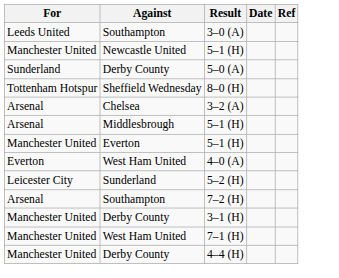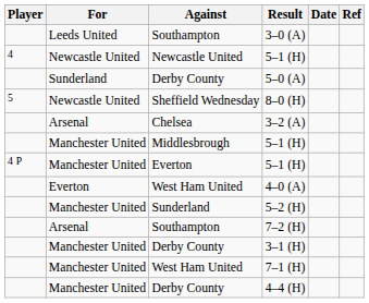 <table class="wikitable">
 <tr>
+<th>Player</th>
 <th>For</th>
 <th>Against</th>
 <th style="text-align:center">Result</th>
 <th>Date</th>
 <th>Ref</th>
 </tr>
 <tr>
+<td> </td>
 <td>Leeds United</td>
 <td>Southampton</td>
 <td>3–0 (A)</td>
 <td></td>
 <td></td>
 </tr>
 <tr>
-<td>Manchester United</td>
+<td> <sup>4</sup></td>
+<td>Newcastle United</td>
 <td>Newcastle United</td>
 <td>5–1 (H)</td>
 <td></td>
 <td></td>
 </tr>
 <tr>
+<td> </td>
 <td>Sunderland</td>
 <td>Derby County</td>
 <td>5–0 (A)</td>
 <td></td>
 <td></td>
 </tr>
 <tr>
-<td>Tottenham Hotspur</td>
+<td> <sup>5</sup></td>
+<td>Newcastle United</td>
 <td>Sheffield Wednesday</td>
 <td>8–0 (H)</td>
 <td></td>
 <td></td>
 </tr>
 <tr>
+<td> </td>
 <td>Arsenal</td>
 <td>Chelsea</td>
 <td>3–2 (A)</td>
 <td></td>
 <td></td>
 </tr>
 <tr>
-<td>Arsenal</td>
+<td> </td>
+<td>Manchester United</td>
 <td>Middlesbrough</td>
 <td>5–1 (H)</td>
 <td></td>
 <td></td>
 </tr>
 <tr>
+<td> <sup>4</sup> <sup>P</sup></td>
 <td>Manchester United</td>
 <td>Everton</td>
 <td>5–1 (H)</td>
 <td></td>
 <td></td>
 </tr>
 <tr>
+<td> </td>
 <td>Everton</td>
 <td>West Ham United</td>
 <td>4–0 (A)</td>
 <td></td>
 <td></td>
 </tr>
 <tr>
-<td>Leicester City</td>
+<td> </td>
+<td>Manchester United</td>
 <td>Sunderland</td>
 <td>5–2 (H)</td>
 <td></td>
 <td></td>
 </tr>
 <tr>
+<td> </td>
 <td>Arsenal</td>
 <td>Southampton</td>
 <td>7–2 (H)</td>
 <td></td>
 <td></td>
 </tr>
 <tr>
+<td> </td>
 <td>Manchester United</td>
 <td>Derby County</td>
 <td>3–1 (H)</td>
 <td></td>
 <td></td>
 </tr>
 <tr>
+<td> </td>
 <td>Manchester United</td>
 <td>West Ham United</td>
 <td>7–1 (H)</td>
 <td></td>
 <td></td>
 </tr>
 <tr>
+<td> </td>
 <td>Manchester United</td>
 <td>Derby County</td>
 <td>4–4 (H)</td>
 <td></td>
 <td></td>
 </tr>
 </table>
